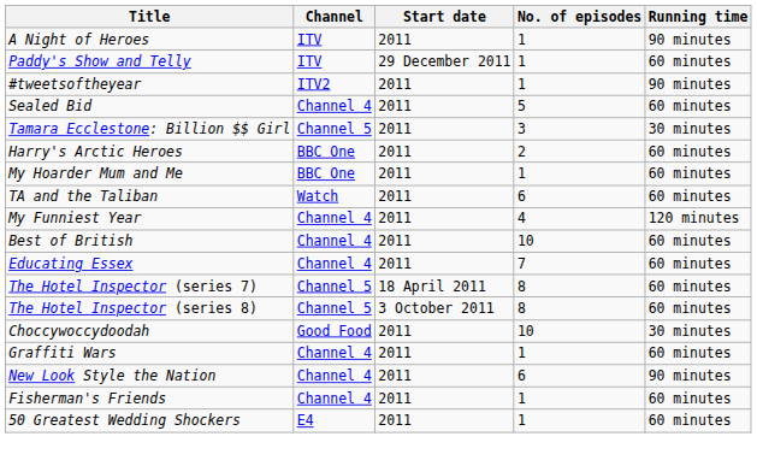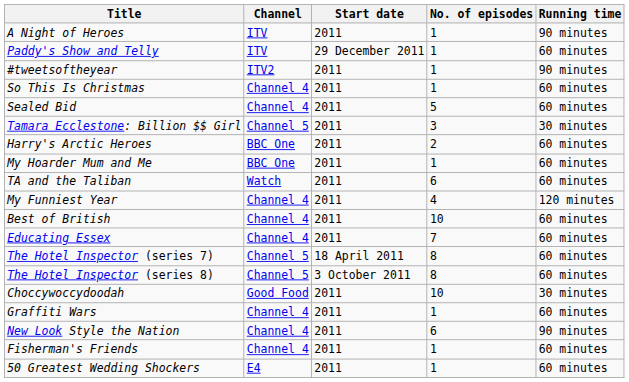 <table class="wikitable">
 <tr>
 <th>Title</th>
 <th>Channel</th>
 <th>Start date</th>
 <th>No. of episodes</th>
 <th>Running time</th>
 </tr>
 <tr>
 <td><em>A Night of Heroes</em></td>
 <td><a href='#'>ITV</a></td>
 <td>2011</td>
 <td>1</td>
 <td>90 minutes</td>
 </tr>
 <tr>
 <td><em><a href='#'>Paddy's Show and Telly</a></em></td>
 <td><a href='#'>ITV</a></td>
 <td>29 December 2011</td>
 <td>1</td>
 <td>60 minutes</td>
 </tr>
 <tr>
 <td><em>#tweetsoftheyear</em></td>
 <td><a href='#'>ITV2</a></td>
 <td>2011</td>
 <td>1</td>
 <td>90 minutes</td>
+</tr>
+<tr>
+<td><em>So This Is Christmas</em></td>
+<td><a href='#'>Channel 4</a></td>
+<td>2011</td>
+<td>1</td>
+<td>60 minutes</td>
 </tr>
 <tr>
 <td><em>Sealed Bid</em></td>
 <td><a href='#'>Channel 4</a></td>
 <td>2011</td>
 <td>5</td>
 <td>60 minutes</td>
 </tr>
 <tr>
 <td><em><a href='#'>Tamara Ecclestone</a>: Billion $$ Girl</em></td>
 <td><a href='#'>Channel 5</a></td>
 <td>2011</td>
 <td>3</td>
 <td>30 minutes</td>
 </tr>
 <tr>
 <td><em>Harry's Arctic Heroes</em></td>
 <td><a href='#'>BBC One</a></td>
 <td>2011</td>
 <td>2</td>
 <td>60 minutes</td>
 </tr>
 <tr>
 <td><em>My Hoarder Mum and Me</em></td>
 <td><a href='#'>BBC One</a></td>
 <td>2011</td>
 <td>1</td>
 <td>60 minutes</td>
 </tr>
 <tr>
 <td><em>TA and the Taliban</em></td>
 <td><a href='#'>Watch</a></td>
 <td>2011</td>
 <td>6</td>
 <td>60 minutes</td>
 </tr>
 <tr>
 <td><em>My Funniest Year</em></td>
 <td><a href='#'>Channel 4</a></td>
 <td>2011</td>
 <td>4</td>
 <td>120 minutes</td>
 </tr>
 <tr>
 <td><em>Best of British</em></td>
 <td><a href='#'>Channel 4</a></td>
 <td>2011</td>
 <td>10</td>
 <td>60 minutes</td>
 </tr>
 <tr>
 <td><em><a href='#'>Educating Essex</a></em></td>
 <td><a href='#'>Channel 4</a></td>
 <td>2011</td>
 <td>7</td>
 <td>60 minutes</td>
 </tr>
 <tr>
 <td><em><a href='#'>The Hotel Inspector</a></em> (series 7)</td>
 <td><a href='#'>Channel 5</a></td>
 <td>18 April 2011</td>
 <td>8</td>
 <td>60 minutes</td>
 </tr>
 <tr>
 <td><em><a href='#'>The Hotel Inspector</a></em> (series 8)</td>
 <td><a href='#'>Channel 5</a></td>
 <td>3 October 2011</td>
 <td>8</td>
 <td>60 minutes</td>
 </tr>
 <tr>
 <td><em>Choccywoccydoodah</em></td>
 <td><a href='#'>Good Food</a></td>
 <td>2011</td>
 <td>10</td>
 <td>30 minutes</td>
 </tr>
 <tr>
 <td><em>Graffiti Wars</em></td>
 <td><a href='#'>Channel 4</a></td>
 <td>2011</td>
 <td>1</td>
 <td>60 minutes</td>
 </tr>
 <tr>
 <td><em><a href='#'>New Look</a> Style the Nation</em></td>
 <td><a href='#'>Channel 4</a></td>
 <td>2011</td>
 <td>6</td>
 <td>90 minutes</td>
 </tr>
 <tr>
 <td><em>Fisherman's Friends</em></td>
 <td><a href='#'>Channel 4</a></td>
 <td>2011</td>
 <td>1</td>
 <td>60 minutes</td>
 </tr>
 <tr>
 <td><em>50 Greatest Wedding Shockers</em></td>
 <td><a href='#'>E4</a></td>
 <td>2011</td>
 <td>1</td>
 <td>60 minutes</td>
 </tr>
 </table>
